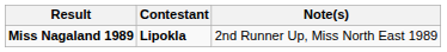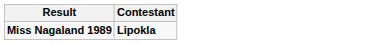 <table class="wikitable">
 <tr>
 <th>Result</th>
 <th>Contestant</th>
-<th>Note(s)</th>
 </tr>
 <tr>
 <td><strong>Miss Nagaland 1989</strong></td>
 <td><strong>Lipokla</strong></td>
-<td>2nd Runner Up, Miss North East 1989</td>
 </tr>
 </table>
